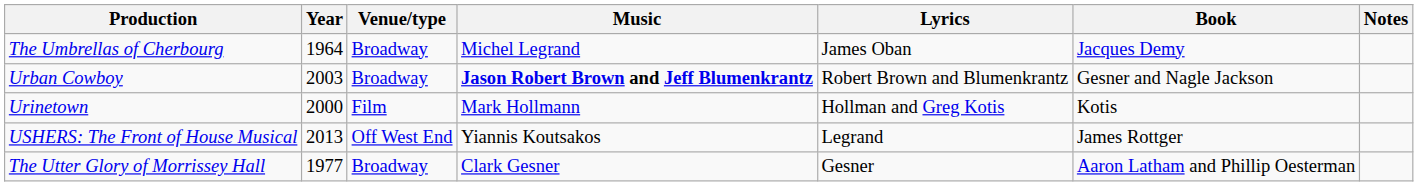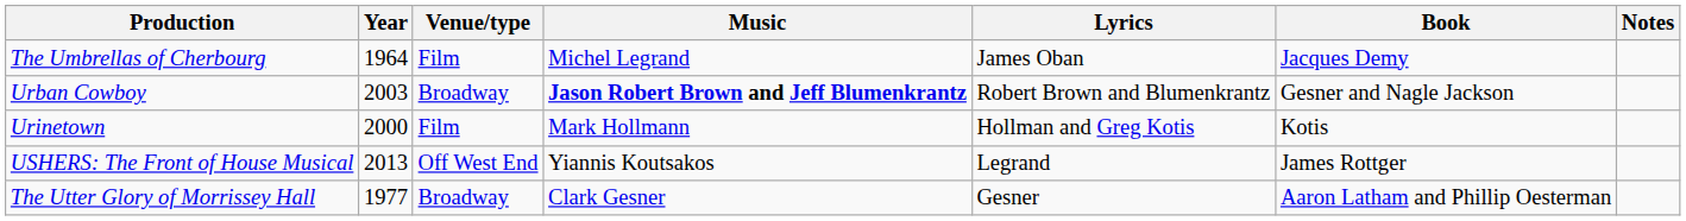 <table class="wikitable sortable">
 <tr>
 <th scope="col">Production</th>
 <th scope="col">Year</th>
 <th scope="col">Venue/type</th>
 <th scope="col">Music</th>
 <th scope="col">Lyrics</th>
 <th scope="col">Book</th>
 <th scope="col">Notes</th>
 </tr>
 <tr>
 <td data-sort-value="Umbrellas of Cherbourg"><em><a href='#'>The Umbrellas of Cherbourg</a></em></td>
 <td style="text-align: center">1964</td>
-<td><a href='#'>Broadway</a></td>
+<td><a href='#'>Film</a></td>
 <td><a href='#'>Michel Legrand</a></td>
 <td>James Oban</td>
 <td><a href='#'>Jacques Demy</a></td>
 <td></td>
 </tr>
 <tr>
 <td><em><a href='#'>Urban Cowboy</a></em></td>
 <td style="text-align: center">2003</td>
 <td><a href='#'>Broadway</a></td>
 <td><strong><a href='#'>Jason Robert Brown</a> and <a href='#'>Jeff Blumenkrantz</a></strong></td>
 <td>Robert Brown and Blumenkrantz</td>
 <td>Gesner and Nagle Jackson</td>
 <td></td>
 </tr>
 <tr>
 <td><em><a href='#'>Urinetown</a></em></td>
 <td style="text-align: center">2000</td>
 <td><a href='#'>Film</a></td>
 <td><a href='#'>Mark Hollmann</a></td>
 <td>Hollman and <a href='#'>Greg Kotis</a></td>
 <td>Kotis</td>
 <td></td>
 </tr>
 <tr>
 <td><em><a href='#'>USHERS: The Front of House Musical</a></em></td>
 <td style="text-align: center">2013</td>
 <td><a href='#'>Off West End</a></td>
 <td>Yiannis Koutsakos</td>
 <td>Legrand</td>
 <td>James Rottger</td>
 <td></td>
 </tr>
 <tr>
 <td data-sort-value="Utter Glory of Morrissey Hall"><em><a href='#'>The Utter Glory of Morrissey Hall</a></em></td>
 <td style="text-align: center">1977</td>
 <td><a href='#'>Broadway</a></td>
 <td><a href='#'>Clark Gesner</a></td>
 <td>Gesner</td>
 <td><a href='#'>Aaron Latham</a> and Phillip Oesterman</td>
 <td></td>
 </tr>
 </table>
